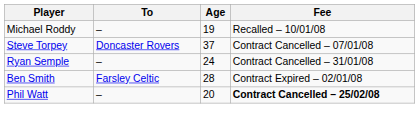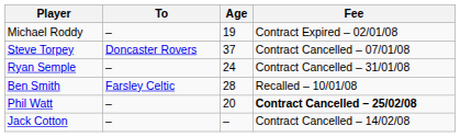 <table class="wikitable" style="text-align:center; width:50%; text-align:left">
 <tr>
 <th>Player</th>
 <th>To</th>
 <th>Age</th>
 <th>Fee</th>
 </tr>
 <tr --->
 <td> Michael Roddy</td>
 <td>–</td>
 <td>19</td>
-<td>Recalled – 10/01/08</td>
+<td>Contract Expired – 02/01/08</td>
 </tr>
 <tr --->
 <td> <a href='#'>Steve Torpey</a></td>
 <td><a href='#'>Doncaster Rovers</a></td>
 <td>37</td>
 <td>Contract Cancelled – 07/01/08</td>
 </tr>
 <tr --->
 <td> <a href='#'>Ryan Semple</a></td>
 <td>–</td>
 <td>24</td>
 <td>Contract Cancelled – 31/01/08</td>
 </tr>
 <tr --->
 <td> <a href='#'>Ben Smith</a></td>
 <td><a href='#'>Farsley Celtic</a></td>
 <td>28</td>
-<td>Contract Expired – 02/01/08</td>
+<td>Recalled – 10/01/08</td>
 </tr>
 <tr --->
 <td> <a href='#'>Phil Watt</a></td>
 <td>–</td>
 <td>20</td>
 <td><strong>Contract Cancelled – 25/02/08</strong></td>
 </tr>
+<tr --->
+<td> <a href='#'>Jack Cotton</a></td>
+<td>–</td>
+<td>–</td>
+<td>Contract Cancelled – 14/02/08</td>
+</tr>
 </table>
